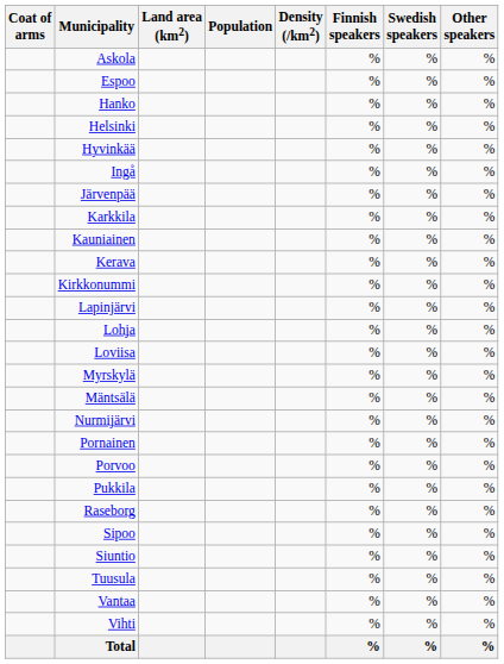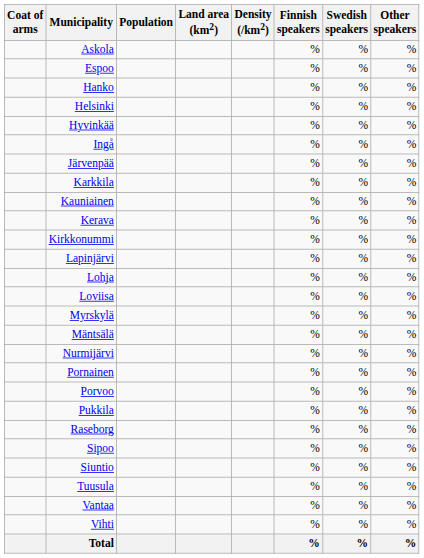 <table class="wikitable sortable" style="font-size: 90%; text-align: right; line-height: normal">
 <tr>
 <th class="unsortable">Coat of<br>arms</th>
 <th>Municipality</th>
+<th>Population</th>
 <th>Land area<br>(km<sup>2</sup>)</th>
-<th>Population</th>
 <th>Density<br>(/km<sup>2</sup>)</th>
 <th>Finnish<br>speakers</th>
 <th>Swedish<br>speakers</th>
 <th>Other<br>speakers</th>
 </tr>
 <tr>
 <td></td>
 <td><a href='#'>Askola</a></td>
 <td></td>
 <td></td>
 <td></td>
 <td> %</td>
 <td> %</td>
 <td> %</td>
 </tr>
 <tr>
 <td></td>
 <td><a href='#'>Espoo</a></td>
 <td></td>
 <td></td>
 <td></td>
 <td> %</td>
 <td> %</td>
 <td> %</td>
 </tr>
 <tr>
 <td></td>
 <td><a href='#'>Hanko</a></td>
 <td></td>
 <td></td>
 <td></td>
 <td> %</td>
 <td> %</td>
 <td> %</td>
 </tr>
 <tr>
 <td></td>
 <td><a href='#'>Helsinki</a></td>
 <td></td>
 <td></td>
 <td></td>
 <td> %</td>
 <td> %</td>
 <td> %</td>
 </tr>
 <tr>
 <td></td>
 <td><a href='#'>Hyvinkää</a></td>
 <td></td>
 <td></td>
 <td></td>
 <td> %</td>
 <td> %</td>
 <td> %</td>
 </tr>
 <tr>
 <td></td>
 <td><a href='#'>Ingå</a></td>
 <td></td>
 <td></td>
 <td></td>
 <td> %</td>
 <td> %</td>
 <td> %</td>
 </tr>
 <tr>
 <td></td>
 <td><a href='#'>Järvenpää</a></td>
 <td></td>
 <td></td>
 <td></td>
 <td> %</td>
 <td> %</td>
 <td> %</td>
 </tr>
 <tr>
 <td></td>
 <td><a href='#'>Karkkila</a></td>
 <td></td>
 <td></td>
 <td></td>
 <td> %</td>
 <td> %</td>
 <td> %</td>
 </tr>
 <tr>
 <td></td>
 <td><a href='#'>Kauniainen</a></td>
 <td></td>
 <td></td>
 <td></td>
 <td> %</td>
 <td> %</td>
 <td> %</td>
 </tr>
 <tr>
 <td></td>
 <td><a href='#'>Kerava</a></td>
 <td></td>
 <td></td>
 <td></td>
 <td> %</td>
 <td> %</td>
 <td> %</td>
 </tr>
 <tr>
 <td></td>
 <td><a href='#'>Kirkkonummi</a></td>
 <td></td>
 <td></td>
 <td></td>
 <td> %</td>
 <td> %</td>
 <td> %</td>
 </tr>
 <tr>
 <td></td>
 <td><a href='#'>Lapinjärvi</a></td>
 <td></td>
 <td></td>
 <td></td>
 <td> %</td>
 <td> %</td>
 <td> %</td>
 </tr>
 <tr>
 <td></td>
 <td><a href='#'>Lohja</a></td>
 <td></td>
 <td></td>
 <td></td>
 <td> %</td>
 <td> %</td>
 <td> %</td>
 </tr>
 <tr>
 <td></td>
 <td><a href='#'>Loviisa</a></td>
 <td></td>
 <td></td>
 <td></td>
 <td> %</td>
 <td> %</td>
 <td> %</td>
 </tr>
 <tr>
 <td></td>
 <td><a href='#'>Myrskylä</a></td>
 <td></td>
 <td></td>
 <td></td>
 <td> %</td>
 <td> %</td>
 <td> %</td>
 </tr>
 <tr>
 <td></td>
 <td><a href='#'>Mäntsälä</a></td>
 <td></td>
 <td></td>
 <td></td>
 <td> %</td>
 <td> %</td>
 <td> %</td>
 </tr>
 <tr>
 <td></td>
 <td><a href='#'>Nurmijärvi</a></td>
 <td></td>
 <td></td>
 <td></td>
 <td> %</td>
 <td> %</td>
 <td> %</td>
 </tr>
 <tr>
 <td></td>
 <td><a href='#'>Pornainen</a></td>
 <td></td>
 <td></td>
 <td></td>
 <td> %</td>
 <td> %</td>
 <td> %</td>
 </tr>
 <tr>
 <td></td>
 <td><a href='#'>Porvoo</a></td>
 <td></td>
 <td></td>
 <td></td>
 <td> %</td>
 <td> %</td>
 <td> %</td>
 </tr>
 <tr>
 <td></td>
 <td><a href='#'>Pukkila</a></td>
 <td></td>
 <td></td>
 <td></td>
 <td> %</td>
 <td> %</td>
 <td> %</td>
 </tr>
 <tr>
 <td></td>
 <td><a href='#'>Raseborg</a></td>
 <td></td>
 <td></td>
 <td></td>
 <td> %</td>
 <td> %</td>
 <td> %</td>
 </tr>
 <tr>
 <td></td>
 <td><a href='#'>Sipoo</a></td>
 <td></td>
 <td></td>
 <td></td>
 <td> %</td>
 <td> %</td>
 <td> %</td>
 </tr>
 <tr>
 <td></td>
 <td><a href='#'>Siuntio</a></td>
 <td></td>
 <td></td>
 <td></td>
 <td> %</td>
 <td> %</td>
 <td> %</td>
 </tr>
 <tr>
 <td></td>
 <td><a href='#'>Tuusula</a></td>
 <td></td>
 <td></td>
 <td></td>
 <td> %</td>
 <td> %</td>
 <td> %</td>
 </tr>
 <tr>
 <td></td>
 <td><a href='#'>Vantaa</a></td>
 <td></td>
 <td></td>
 <td></td>
 <td> %</td>
 <td> %</td>
 <td> %</td>
 </tr>
 <tr>
 <td></td>
 <td><a href='#'>Vihti</a></td>
 <td></td>
 <td></td>
 <td></td>
 <td> %</td>
 <td> %</td>
 <td> %</td>
 </tr>
 <tr>
 <th></th>
 <th + style=text-align:right><strong>Total</strong></th>
 <th + style=text-align:right></th>
 <th + style=text-align:right></th>
 <th + style=text-align:right></th>
 <th !+ style=text-align:right> %</th>
 <th !+ style=text-align:right> %</th>
 <th !+ style=text-align:right> %</th>
 </tr>
 </table>
